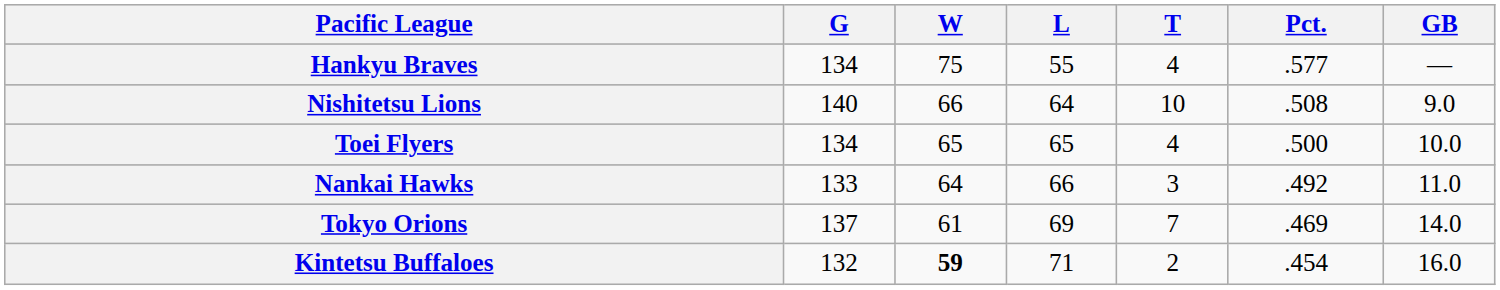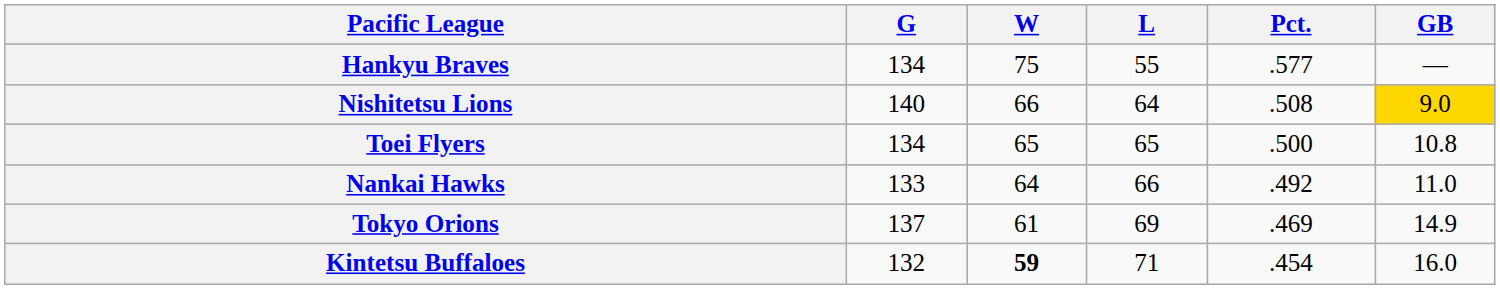 <table class="wikitable plainrowheaders" width="60%" style="text-align:center;">
 <tr>
 <th scope="col" width="35%"><a href='#'>Pacific League</a></th>
 <th scope="col" width="5%"><a href='#'>G</a></th>
 <th scope="col" width="5%"><a href='#'>W</a></th>
 <th scope="col" width="5%"><a href='#'>L</a></th>
-<th scope="col" width="5%"><a href='#'>T</a></th>
 <th scope="col" width="7%"><a href='#'>Pct.</a></th>
 <th scope="col" width="5%"><a href='#'>GB</a></th>
 </tr>
 <tr>
 <th scope="row" style="text-align:center;"><a href='#'>Hankyu Braves</a></th>
 <td>134</td>
 <td>75</td>
 <td>55</td>
-<td>4</td>
 <td>.577</td>
 <td>—</td>
 </tr>
 <tr>
 <th scope="row" style="text-align:center;"><a href='#'>Nishitetsu Lions</a></th>
 <td>140</td>
 <td>66</td>
 <td>64</td>
-<td>10</td>
 <td>.508</td>
-<td>9.0</td>
+<td style="background: gold;">9.0</td>
 </tr>
 <tr>
 <th scope="row" style="text-align:center;"><a href='#'>Toei Flyers</a></th>
 <td>134</td>
 <td>65</td>
 <td>65</td>
-<td>4</td>
 <td>.500</td>
-<td>10.0</td>
+<td>10.8</td>
 </tr>
 <tr>
 <th scope="row" style="text-align:center;"><a href='#'>Nankai Hawks</a></th>
 <td>133</td>
 <td>64</td>
 <td>66</td>
-<td>3</td>
 <td>.492</td>
 <td>11.0</td>
 </tr>
 <tr>
 <th scope="row" style="text-align:center;"><a href='#'>Tokyo Orions</a></th>
 <td>137</td>
 <td>61</td>
 <td>69</td>
-<td>7</td>
 <td>.469</td>
-<td>14.0</td>
+<td>14.9</td>
 </tr>
 <tr>
 <th scope="row" style="text-align:center;"><a href='#'>Kintetsu Buffaloes</a></th>
 <td>132</td>
 <td><strong>59</strong></td>
 <td>71</td>
-<td>2</td>
 <td>.454</td>
 <td>16.0</td>
 </tr>
 </table>
